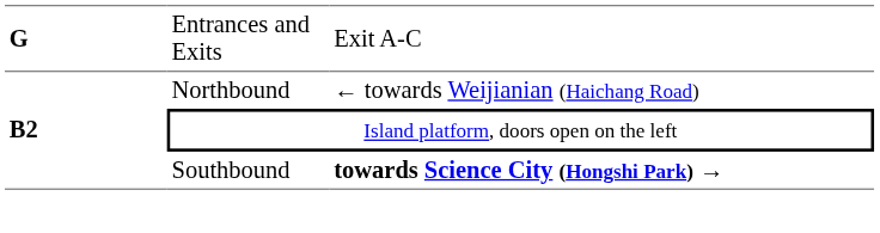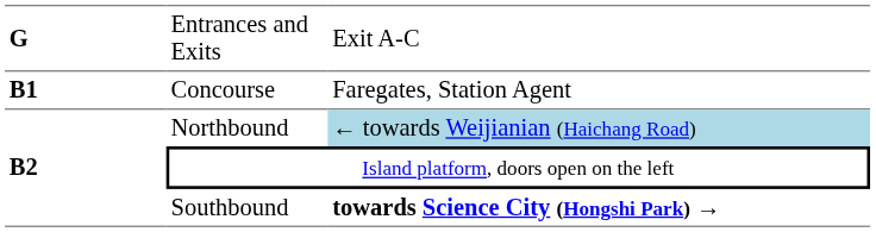 <table cellspacing=0 cellpadding=3>
 <tr>
 <td style="border-top:solid 1px gray;border-bottom:solid 1px gray;" width=100><strong>G</strong></td>
 <td style="border-top:solid 1px gray;border-bottom:solid 1px gray;" width=100>Entrances and Exits</td>
 <td style="border-top:solid 1px gray;border-bottom:solid 1px gray;" width=350>Exit A-C</td>
 </tr>
 <tr>
+<td style="border-bottom:solid 1px gray;"><strong>B1</strong></td>
+<td style="border-bottom:solid 1px gray;">Concourse</td>
+<td style="border-bottom:solid 1px gray;">Faregates, Station Agent</td>
+</tr>
+<tr>
 <td style="border-bottom:solid 1px gray;" rowspan=3><strong>B2</strong></td>
 <td>Northbound</td>
-<td>←  towards <a href='#'>Weijianian</a> <small>(<a href='#'>Haichang Road</a>)</small></td>
+<td style="background: lightblue;">←  towards <a href='#'>Weijianian</a> <small>(<a href='#'>Haichang Road</a>)</small></td>
 </tr>
 <tr>
 <td style="border-right:solid 2px black;border-left:solid 2px black;border-top:solid 2px black;border-bottom:solid 2px black;text-align:center;" colspan=2><small><a href='#'>Island platform</a>, doors open on the left</small></td>
 </tr>
 <tr>
 <td style="border-bottom:solid 1px gray;">Southbound</td>
 <td style="border-bottom:solid 1px gray;"><strong>  towards <a href='#'>Science City</a> <small>(<a href='#'>Hongshi Park</a>)</small> →</strong></td>
 </tr>
 </table>
